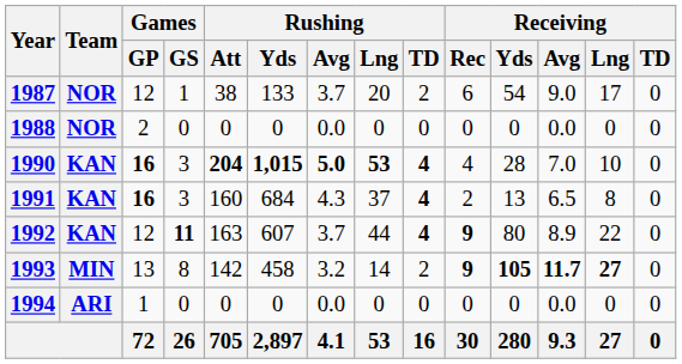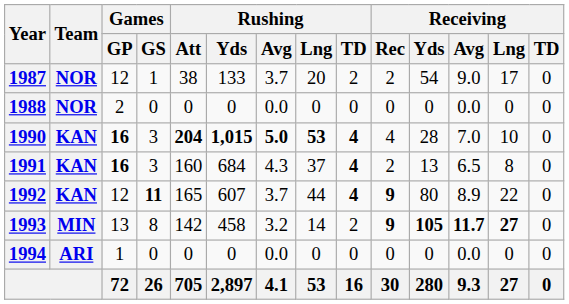 <table class="wikitable" style="text-align:center;">
 <tr>
 <th rowspan="2">Year</th>
 <th rowspan="2">Team</th>
 <th colspan="2">Games</th>
 <th colspan="5">Rushing</th>
 <th colspan="5">Receiving</th>
 </tr>
 <tr>
 <th>GP</th>
 <th>GS</th>
 <th>Att</th>
 <th>Yds</th>
 <th>Avg</th>
 <th>Lng</th>
 <th>TD</th>
 <th>Rec</th>
 <th>Yds</th>
 <th>Avg</th>
 <th>Lng</th>
 <th>TD</th>
 </tr>
 <tr>
 <th><a href='#'>1987</a></th>
 <th><a href='#'>NOR</a></th>
 <td>12</td>
 <td>1</td>
 <td>38</td>
 <td>133</td>
 <td>3.7</td>
 <td>20</td>
 <td>2</td>
-<td>6</td>
+<td>2</td>
 <td>54</td>
 <td>9.0</td>
 <td>17</td>
 <td>0</td>
 </tr>
 <tr>
 <th><a href='#'>1988</a></th>
 <th><a href='#'>NOR</a></th>
 <td>2</td>
 <td>0</td>
 <td>0</td>
 <td>0</td>
 <td>0.0</td>
 <td>0</td>
 <td>0</td>
 <td>0</td>
 <td>0</td>
 <td>0.0</td>
 <td>0</td>
 <td>0</td>
 </tr>
 <tr>
 <th><a href='#'>1990</a></th>
 <th><a href='#'>KAN</a></th>
 <td><strong>16</strong></td>
 <td>3</td>
 <td><strong>204</strong></td>
 <td><strong>1,015</strong></td>
 <td><strong>5.0</strong></td>
 <td><strong>53</strong></td>
 <td><strong>4</strong></td>
 <td>4</td>
 <td>28</td>
 <td>7.0</td>
 <td>10</td>
 <td>0</td>
 </tr>
 <tr>
 <th><a href='#'>1991</a></th>
 <th><a href='#'>KAN</a></th>
 <td><strong>16</strong></td>
 <td>3</td>
 <td>160</td>
 <td>684</td>
 <td>4.3</td>
 <td>37</td>
 <td><strong>4</strong></td>
 <td>2</td>
 <td>13</td>
 <td>6.5</td>
 <td>8</td>
 <td>0</td>
 </tr>
 <tr>
 <th><a href='#'>1992</a></th>
 <th><a href='#'>KAN</a></th>
 <td>12</td>
 <td><strong>11</strong></td>
-<td>163</td>
+<td>165</td>
 <td>607</td>
 <td>3.7</td>
 <td>44</td>
 <td><strong>4</strong></td>
 <td><strong>9</strong></td>
 <td>80</td>
 <td>8.9</td>
 <td>22</td>
 <td>0</td>
 </tr>
 <tr>
 <th><a href='#'>1993</a></th>
 <th><a href='#'>MIN</a></th>
 <td>13</td>
 <td>8</td>
 <td>142</td>
 <td>458</td>
 <td>3.2</td>
 <td>14</td>
 <td>2</td>
 <td><strong>9</strong></td>
 <td><strong>105</strong></td>
 <td><strong>11.7</strong></td>
 <td><strong>27</strong></td>
 <td>0</td>
 </tr>
 <tr>
 <th><a href='#'>1994</a></th>
 <th><a href='#'>ARI</a></th>
 <td>1</td>
 <td>0</td>
 <td>0</td>
 <td>0</td>
 <td>0.0</td>
 <td>0</td>
 <td>0</td>
 <td>0</td>
 <td>0</td>
 <td>0.0</td>
 <td>0</td>
 <td>0</td>
 </tr>
 <tr>
 <th colspan="2"></th>
 <th>72</th>
 <th>26</th>
 <th>705</th>
 <th>2,897</th>
 <th>4.1</th>
 <th>53</th>
 <th>16</th>
 <th>30</th>
 <th>280</th>
 <th>9.3</th>
 <th>27</th>
 <th>0</th>
 </tr>
 </table>
